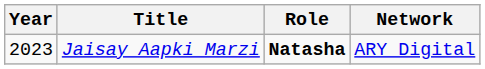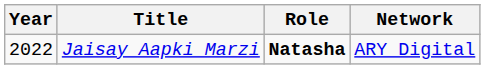 <table class="wikitable sortable plainrowheaders">
 <tr style="text-align:center;">
 <th scope="col">Year</th>
 <th scope="col">Title</th>
 <th scope="col">Role</th>
 <th scope="col">Network</th>
 </tr>
 <tr>
-<td>2023</td>
+<td>2022</td>
 <td><em><a href='#'>Jaisay Aapki Marzi</a></em></td>
 <td><strong>Natasha</strong></td>
 <td><a href='#'>ARY Digital</a></td>
 </tr>
 </table>
